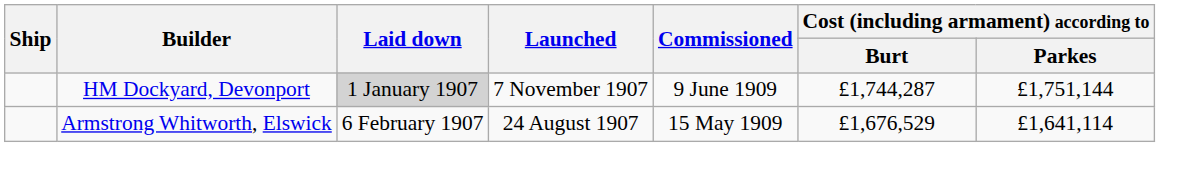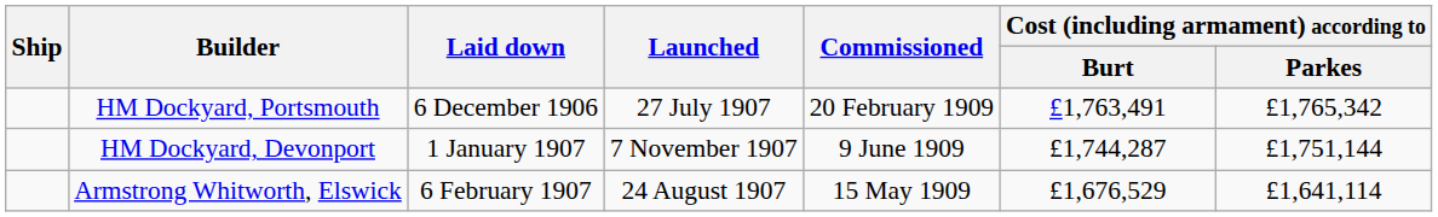 <table class="wikitable plainrowheaders">
 <tr>
 <th scope="col" rowspan=2>Ship</th>
 <th scope="col" style="text-align:center;" rowspan="2">Builder</th>
 <th scope="col" style="text-align:center;" rowspan="2"><a href='#'>Laid down</a></th>
 <th scope="col" style="text-align:center;" rowspan="2"><a href='#'>Launched</a></th>
 <th scope="col" style="text-align:center;" rowspan="2"><a href='#'>Commissioned</a></th>
 <th scope="col" colspan=2>Cost (including armament)<small> according to</small></th>
 </tr>
 <tr valign="top">
 <th scope="col" align=center>Burt</th>
 <th scope="col" align=center>Parkes</th>
 </tr>
 <tr>
 <td scope="row"></td>
+<td align=center><a href='#'>HM Dockyard, Portsmouth</a></td>
+<td align=center>6 December 1906</td>
+<td align=center>27 July 1907</td>
+<td align=center>20 February 1909</td>
+<td align=center><a href='#'>£</a>1,763,491</td>
+<td align=center>£1,765,342</td>
+</tr>
+<tr>
+<td scope="row"></td>
 <td align=center><a href='#'>HM Dockyard, Devonport</a></td>
-<td align=center style="background: lightgrey;">1 January 1907</td>
+<td align=center>1 January 1907</td>
 <td align=center>7 November 1907</td>
 <td align=center>9 June 1909</td>
 <td align=center>£1,744,287</td>
 <td align=center>£1,751,144</td>
 </tr>
 <tr>
 <td scope="row"></td>
 <td align=center><a href='#'>Armstrong Whitworth</a>, <a href='#'>Elswick</a></td>
 <td align=center>6 February 1907</td>
 <td align=center>24 August 1907</td>
 <td align=center>15 May 1909</td>
 <td align=center>£1,676,529</td>
 <td align=center>£1,641,114</td>
 </tr>
 </table>
